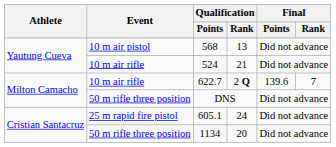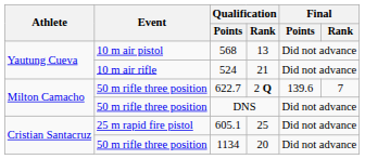 <table class=wikitable style=font-size:90%;text-align:center>
 <tr>
 <th rowspan=2>Athlete</th>
 <th rowspan=2>Event</th>
 <th colspan=2>Qualification</th>
 <th colspan=2>Final</th>
 </tr>
 <tr style=font-size:95%>
 <th>Points</th>
 <th>Rank</th>
 <th>Points</th>
 <th>Rank</th>
 </tr>
 <tr>
 <td align=left rowspan=2><a href='#'>Yautung Cueva</a></td>
 <td align=left><a href='#'>10 m air pistol</a></td>
 <td>568</td>
 <td>13</td>
 <td colspan=2>Did not advance</td>
 </tr>
 <tr>
 <td align=left><a href='#'>10 m air rifle</a></td>
 <td>524</td>
 <td>21</td>
 <td colspan=2>Did not advance</td>
 </tr>
 <tr>
 <td align=left rowspan=2><a href='#'>Milton Camacho</a></td>
-<td align=left><a href='#'>10 m air rifle</a></td>
+<td align=left><a href='#'>50 m rifle three position</a></td>
 <td>622.7</td>
 <td>2 <strong>Q</strong></td>
 <td>139.6</td>
 <td>7</td>
 </tr>
 <tr>
 <td align=left><a href='#'>50 m rifle three position</a></td>
 <td colspan=2>DNS</td>
 <td colspan=2>Did not advance</td>
 </tr>
 <tr>
 <td align=left rowspan=2><a href='#'>Cristian Santacruz</a></td>
 <td align=left><a href='#'>25 m rapid fire pistol</a></td>
 <td>605.1</td>
-<td>24</td>
+<td>25</td>
 <td colspan=2>Did not advance</td>
 </tr>
 <tr>
 <td align=left><a href='#'>50 m rifle three position</a></td>
 <td>1134</td>
 <td>20</td>
 <td colspan=2>Did not advance</td>
 </tr>
 </table>
